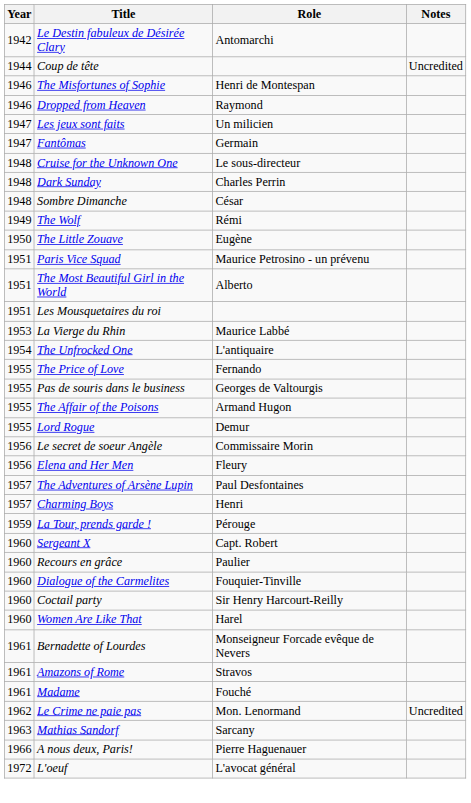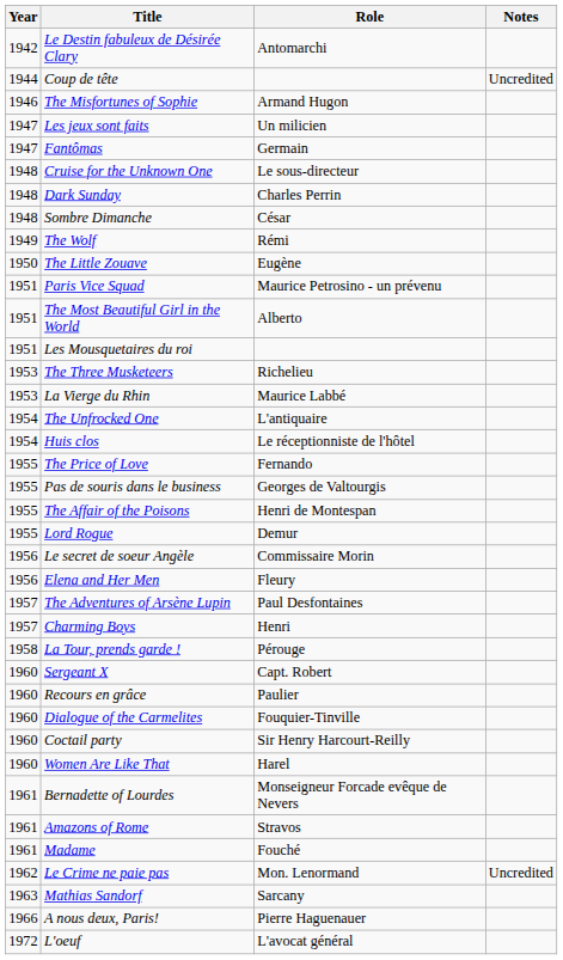 <table class="wikitable">
 <tr>
 <th>Year</th>
 <th>Title</th>
 <th>Role</th>
 <th>Notes</th>
 </tr>
 <tr>
 <td>1942</td>
 <td><em><a href='#'>Le Destin fabuleux de Désirée Clary</a></em></td>
 <td>Antomarchi</td>
 <td></td>
 </tr>
 <tr>
 <td>1944</td>
 <td><em>Coup de tête</em></td>
 <td></td>
 <td>Uncredited</td>
 </tr>
 <tr>
 <td>1946</td>
 <td><em><a href='#'>The Misfortunes of Sophie</a></em></td>
-<td>Henri de Montespan</td>
-<td></td>
-</tr>
-<tr>
-<td>1946</td>
-<td><em><a href='#'>Dropped from Heaven</a></em></td>
-<td>Raymond</td>
+<td>Armand Hugon</td>
 <td></td>
 </tr>
 <tr>
 <td>1947</td>
 <td><em><a href='#'>Les jeux sont faits</a></em></td>
 <td>Un milicien</td>
 <td></td>
 </tr>
 <tr>
 <td>1947</td>
 <td><em><a href='#'>Fantômas</a></em></td>
 <td>Germain</td>
 <td></td>
 </tr>
 <tr>
 <td>1948</td>
 <td><em><a href='#'>Cruise for the Unknown One</a></em></td>
 <td>Le sous-directeur</td>
 <td></td>
 </tr>
 <tr>
 <td>1948</td>
 <td><em><a href='#'>Dark Sunday</a></em></td>
 <td>Charles Perrin</td>
 <td></td>
 </tr>
 <tr>
 <td>1948</td>
 <td><em>Sombre Dimanche</em></td>
 <td>César</td>
 <td></td>
 </tr>
 <tr>
 <td>1949</td>
 <td><em><a href='#'>The Wolf</a></em></td>
 <td>Rémi</td>
 <td></td>
 </tr>
 <tr>
 <td>1950</td>
 <td><em><a href='#'>The Little Zouave</a></em></td>
 <td>Eugène</td>
 <td></td>
 </tr>
 <tr>
 <td>1951</td>
 <td><em><a href='#'>Paris Vice Squad</a></em></td>
 <td>Maurice Petrosino - un prévenu</td>
 <td></td>
 </tr>
 <tr>
 <td>1951</td>
 <td><em><a href='#'>The Most Beautiful Girl in the World</a></em></td>
 <td>Alberto</td>
 <td></td>
 </tr>
 <tr>
 <td>1951</td>
 <td><em>Les Mousquetaires du roi</em></td>
 <td></td>
 <td></td>
 </tr>
 <tr>
 <td>1953</td>
+<td><em><a href='#'>The Three Musketeers</a></em></td>
+<td>Richelieu</td>
+<td></td>
+</tr>
+<tr>
+<td>1953</td>
 <td><em>La Vierge du Rhin</em></td>
 <td>Maurice Labbé</td>
 <td></td>
 </tr>
 <tr>
 <td>1954</td>
 <td><em><a href='#'>The Unfrocked One</a></em></td>
 <td>L'antiquaire</td>
+<td></td>
+</tr>
+<tr>
+<td>1954</td>
+<td><em><a href='#'>Huis clos</a></em></td>
+<td>Le réceptionniste de l'hôtel</td>
 <td></td>
 </tr>
 <tr>
 <td>1955</td>
 <td><em><a href='#'>The Price of Love</a></em></td>
 <td>Fernando</td>
 <td></td>
 </tr>
 <tr>
 <td>1955</td>
 <td><em>Pas de souris dans le business</em></td>
 <td>Georges de Valtourgis</td>
 <td></td>
 </tr>
 <tr>
 <td>1955</td>
 <td><em><a href='#'>The Affair of the Poisons</a></em></td>
-<td>Armand Hugon</td>
+<td>Henri de Montespan</td>
 <td></td>
 </tr>
 <tr>
 <td>1955</td>
 <td><em><a href='#'>Lord Rogue</a></em></td>
 <td>Demur</td>
 <td></td>
 </tr>
 <tr>
 <td>1956</td>
 <td><em>Le secret de soeur Angèle</em></td>
 <td>Commissaire Morin</td>
 <td></td>
 </tr>
 <tr>
 <td>1956</td>
 <td><em><a href='#'>Elena and Her Men</a></em></td>
 <td>Fleury</td>
 <td></td>
 </tr>
 <tr>
 <td>1957</td>
 <td><em><a href='#'>The Adventures of Arsène Lupin</a></em></td>
 <td>Paul Desfontaines</td>
 <td></td>
 </tr>
 <tr>
 <td>1957</td>
 <td><em><a href='#'>Charming Boys</a></em></td>
 <td>Henri</td>
 <td></td>
 </tr>
 <tr>
-<td>1959</td>
+<td>1958</td>
 <td><em><a href='#'>La Tour, prends garde !</a></em></td>
 <td>Pérouge</td>
 <td></td>
 </tr>
 <tr>
 <td>1960</td>
 <td><em><a href='#'>Sergeant X</a></em></td>
 <td>Capt. Robert</td>
 <td></td>
 </tr>
 <tr>
 <td>1960</td>
 <td><em>Recours en grâce</em></td>
 <td>Paulier</td>
 <td></td>
 </tr>
 <tr>
 <td>1960</td>
 <td><em><a href='#'>Dialogue of the Carmelites</a></em></td>
 <td>Fouquier-Tinville</td>
 <td></td>
 </tr>
 <tr>
 <td>1960</td>
 <td><em>Coctail party</em></td>
 <td>Sir Henry Harcourt-Reilly</td>
 <td></td>
 </tr>
 <tr>
 <td>1960</td>
 <td><em><a href='#'>Women Are Like That</a></em></td>
 <td>Harel</td>
 <td></td>
 </tr>
 <tr>
 <td>1961</td>
 <td><em>Bernadette of Lourdes</em></td>
 <td>Monseigneur Forcade evêque de Nevers</td>
 <td></td>
 </tr>
 <tr>
 <td>1961</td>
 <td><em><a href='#'>Amazons of Rome</a></em></td>
 <td>Stravos</td>
 <td></td>
 </tr>
 <tr>
 <td>1961</td>
 <td><em><a href='#'>Madame</a></em></td>
 <td>Fouché</td>
 <td></td>
 </tr>
 <tr>
 <td>1962</td>
 <td><em><a href='#'>Le Crime ne paie pas</a></em></td>
 <td>Mon. Lenormand</td>
 <td>Uncredited</td>
 </tr>
 <tr>
 <td>1963</td>
 <td><em><a href='#'>Mathias Sandorf</a></em></td>
 <td>Sarcany</td>
 <td></td>
 </tr>
 <tr>
 <td>1966</td>
 <td><em>A nous deux, Paris!</em></td>
 <td>Pierre Haguenauer</td>
 <td></td>
 </tr>
 <tr>
 <td>1972</td>
 <td><em>L'oeuf</em></td>
 <td>L'avocat général</td>
 <td></td>
 </tr>
 </table>
